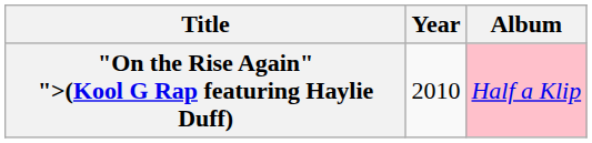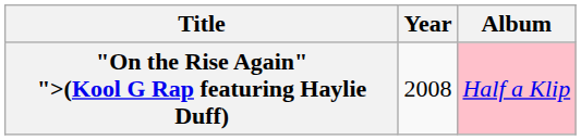 <table class="wikitable plainrowheaders" style="text-align:center;">
 <tr>
 <th scope="col" style="width:16em;">Title</th>
 <th scope="col">Year</th>
 <th scope="col">Album</th>
 </tr>
 <tr>
 <th scope="row">"On the Rise Again"<br><span>">(<a href='#'>Kool G Rap</a> featuring Haylie Duff)</span></th>
-<td>2010</td>
+<td>2008</td>
 <td style="background: pink;"><em><a href='#'>Half a Klip</a></em></td>
 </tr>
 </table>
